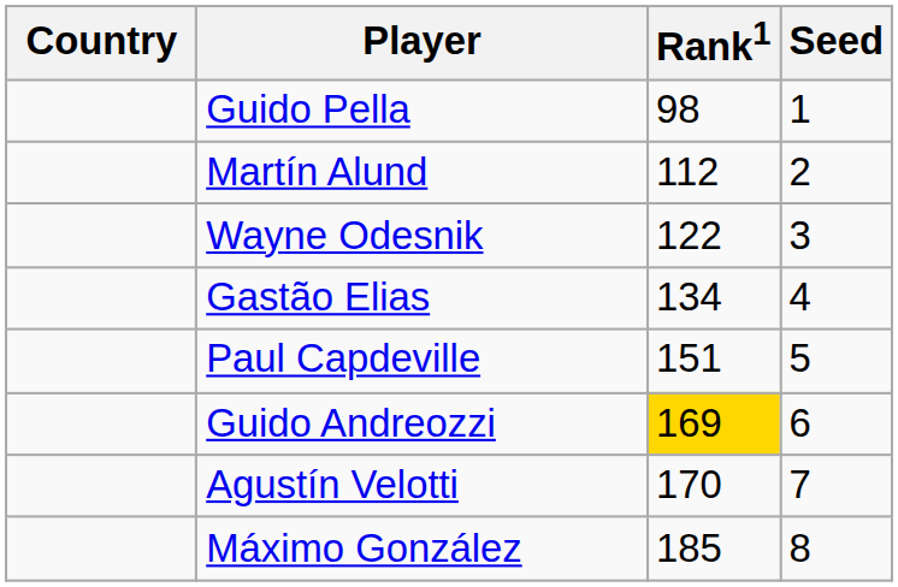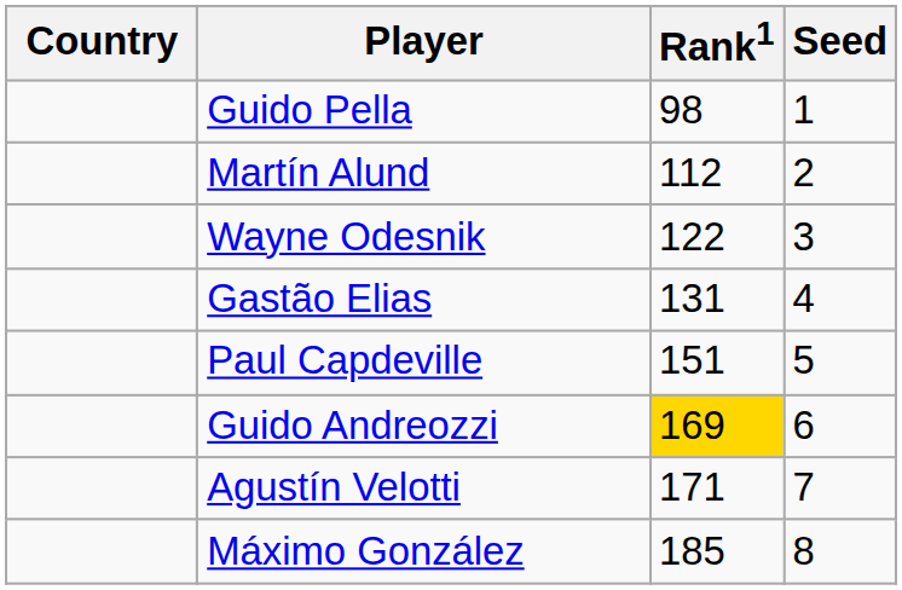 <table class="sortable wikitable">
 <tr>
 <th width="70">Country</th>
 <th width="175">Player</th>
 <th>Rank<sup>1</sup></th>
 <th>Seed</th>
 </tr>
 <tr>
 <td></td>
 <td><a href='#'>Guido Pella</a></td>
 <td>98</td>
 <td>1</td>
 </tr>
 <tr>
 <td></td>
 <td><a href='#'>Martín Alund</a></td>
 <td>112</td>
 <td>2</td>
 </tr>
 <tr>
 <td></td>
 <td><a href='#'>Wayne Odesnik</a></td>
 <td>122</td>
 <td>3</td>
 </tr>
 <tr>
 <td></td>
 <td><a href='#'>Gastão Elias</a></td>
-<td>134</td>
+<td>131</td>
 <td>4</td>
 </tr>
 <tr>
 <td></td>
 <td><a href='#'>Paul Capdeville</a></td>
 <td>151</td>
 <td>5</td>
 </tr>
 <tr>
 <td></td>
 <td><a href='#'>Guido Andreozzi</a></td>
 <td style="background: gold;">169</td>
 <td>6</td>
 </tr>
 <tr>
 <td></td>
 <td><a href='#'>Agustín Velotti</a></td>
-<td>170</td>
+<td>171</td>
 <td>7</td>
 </tr>
 <tr>
 <td></td>
 <td><a href='#'>Máximo González</a></td>
 <td>185</td>
 <td>8</td>
 </tr>
 </table>
